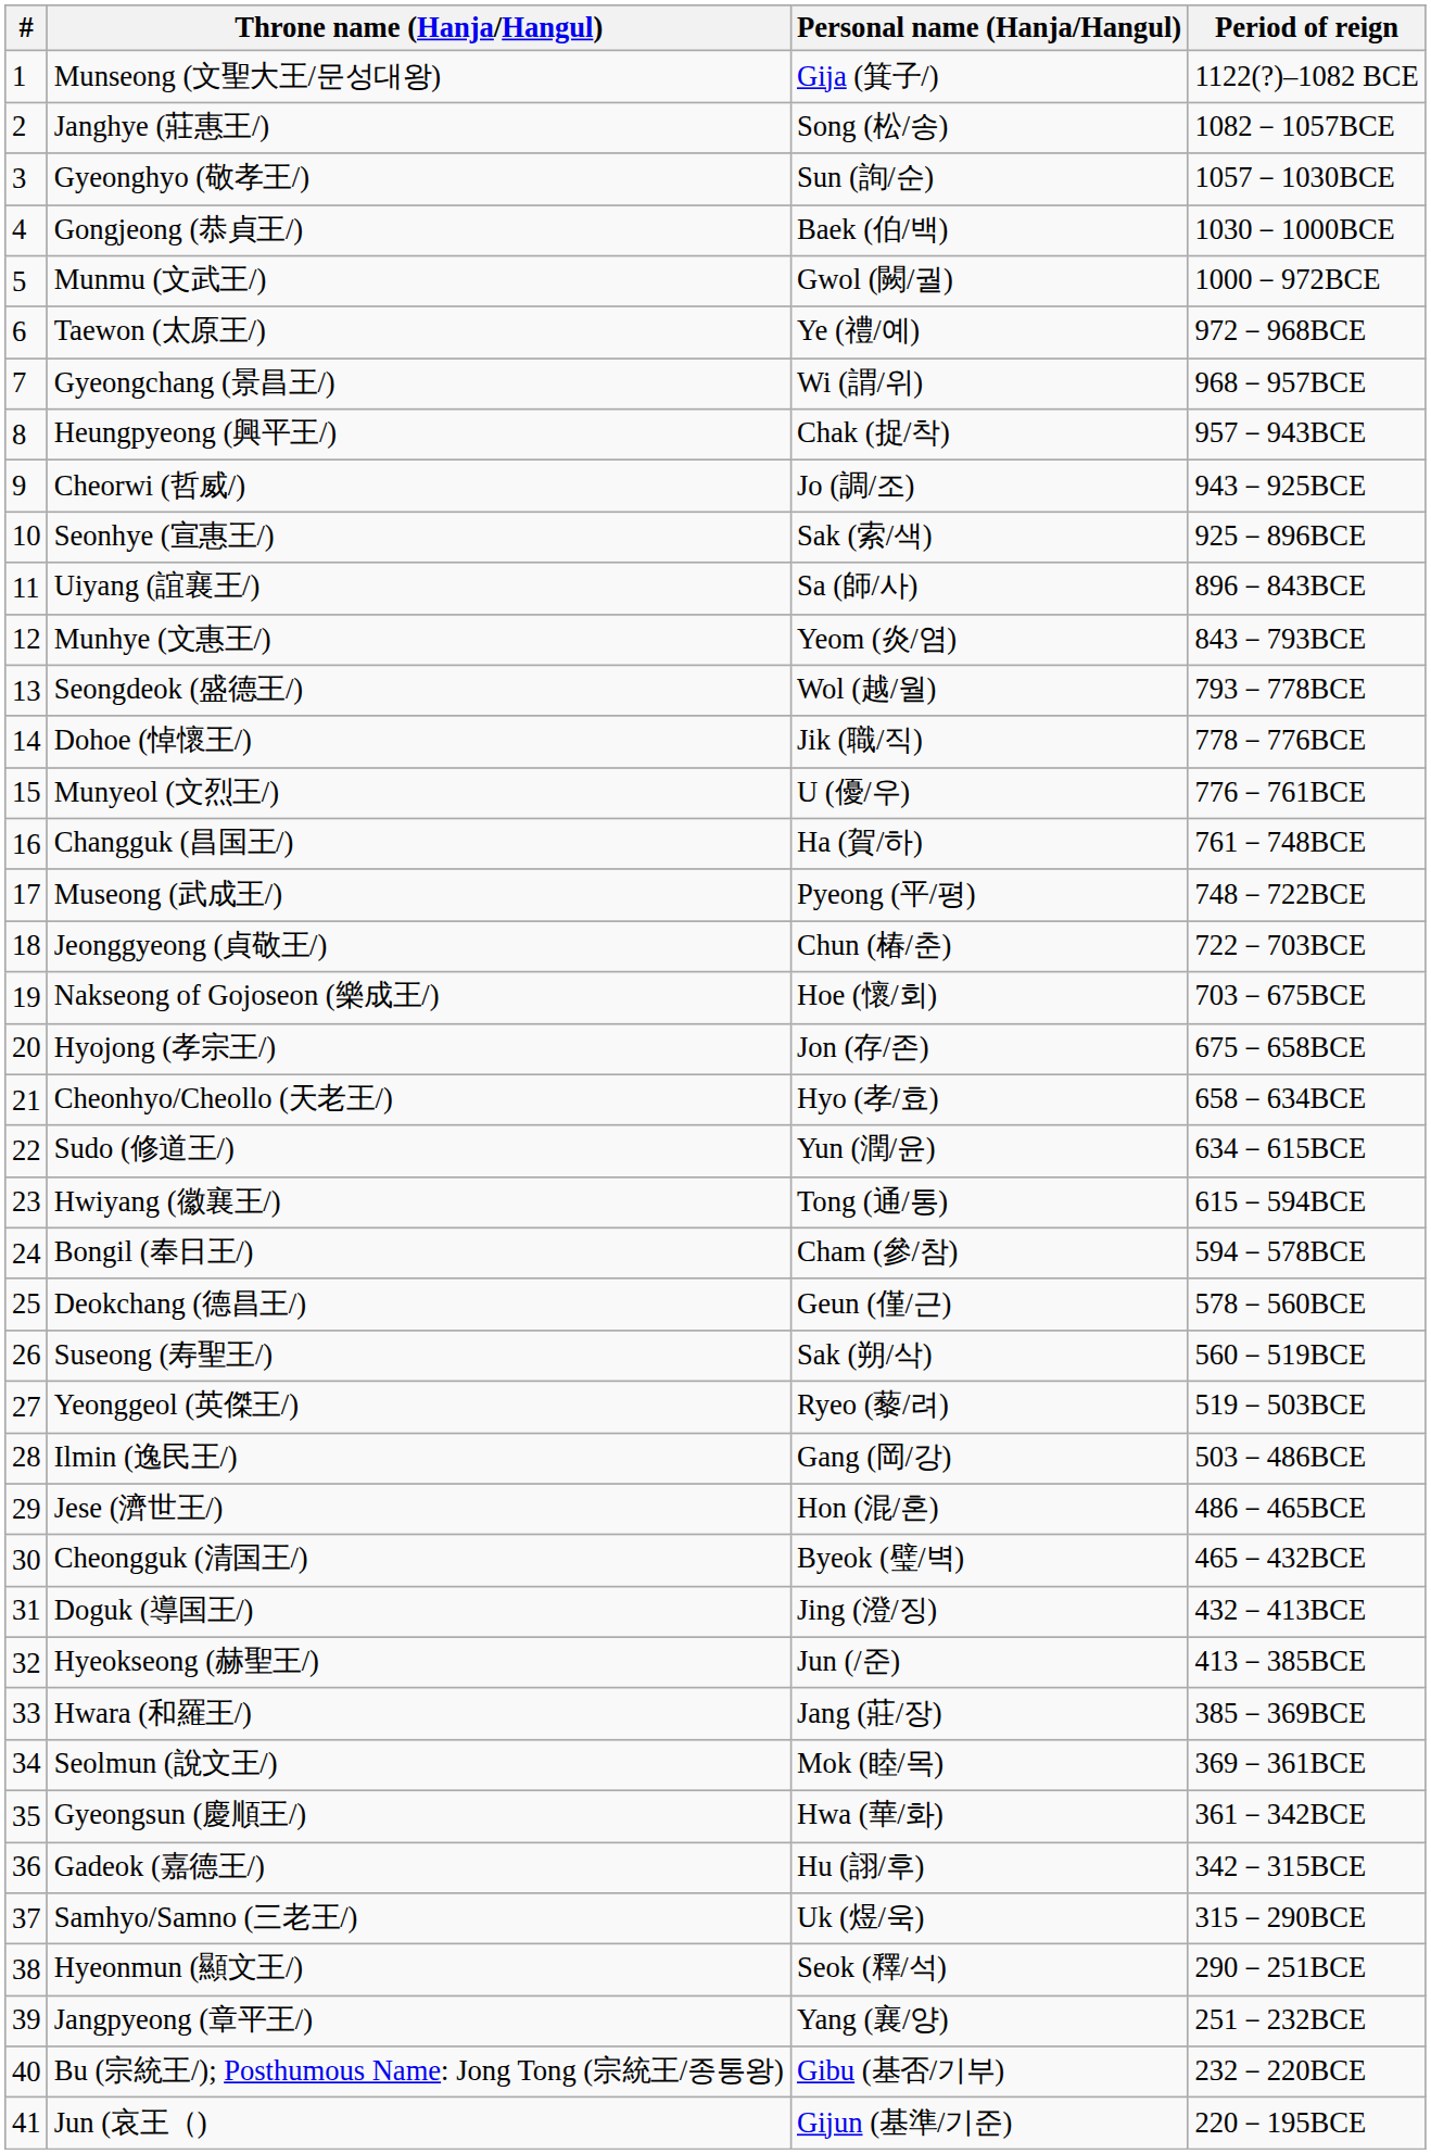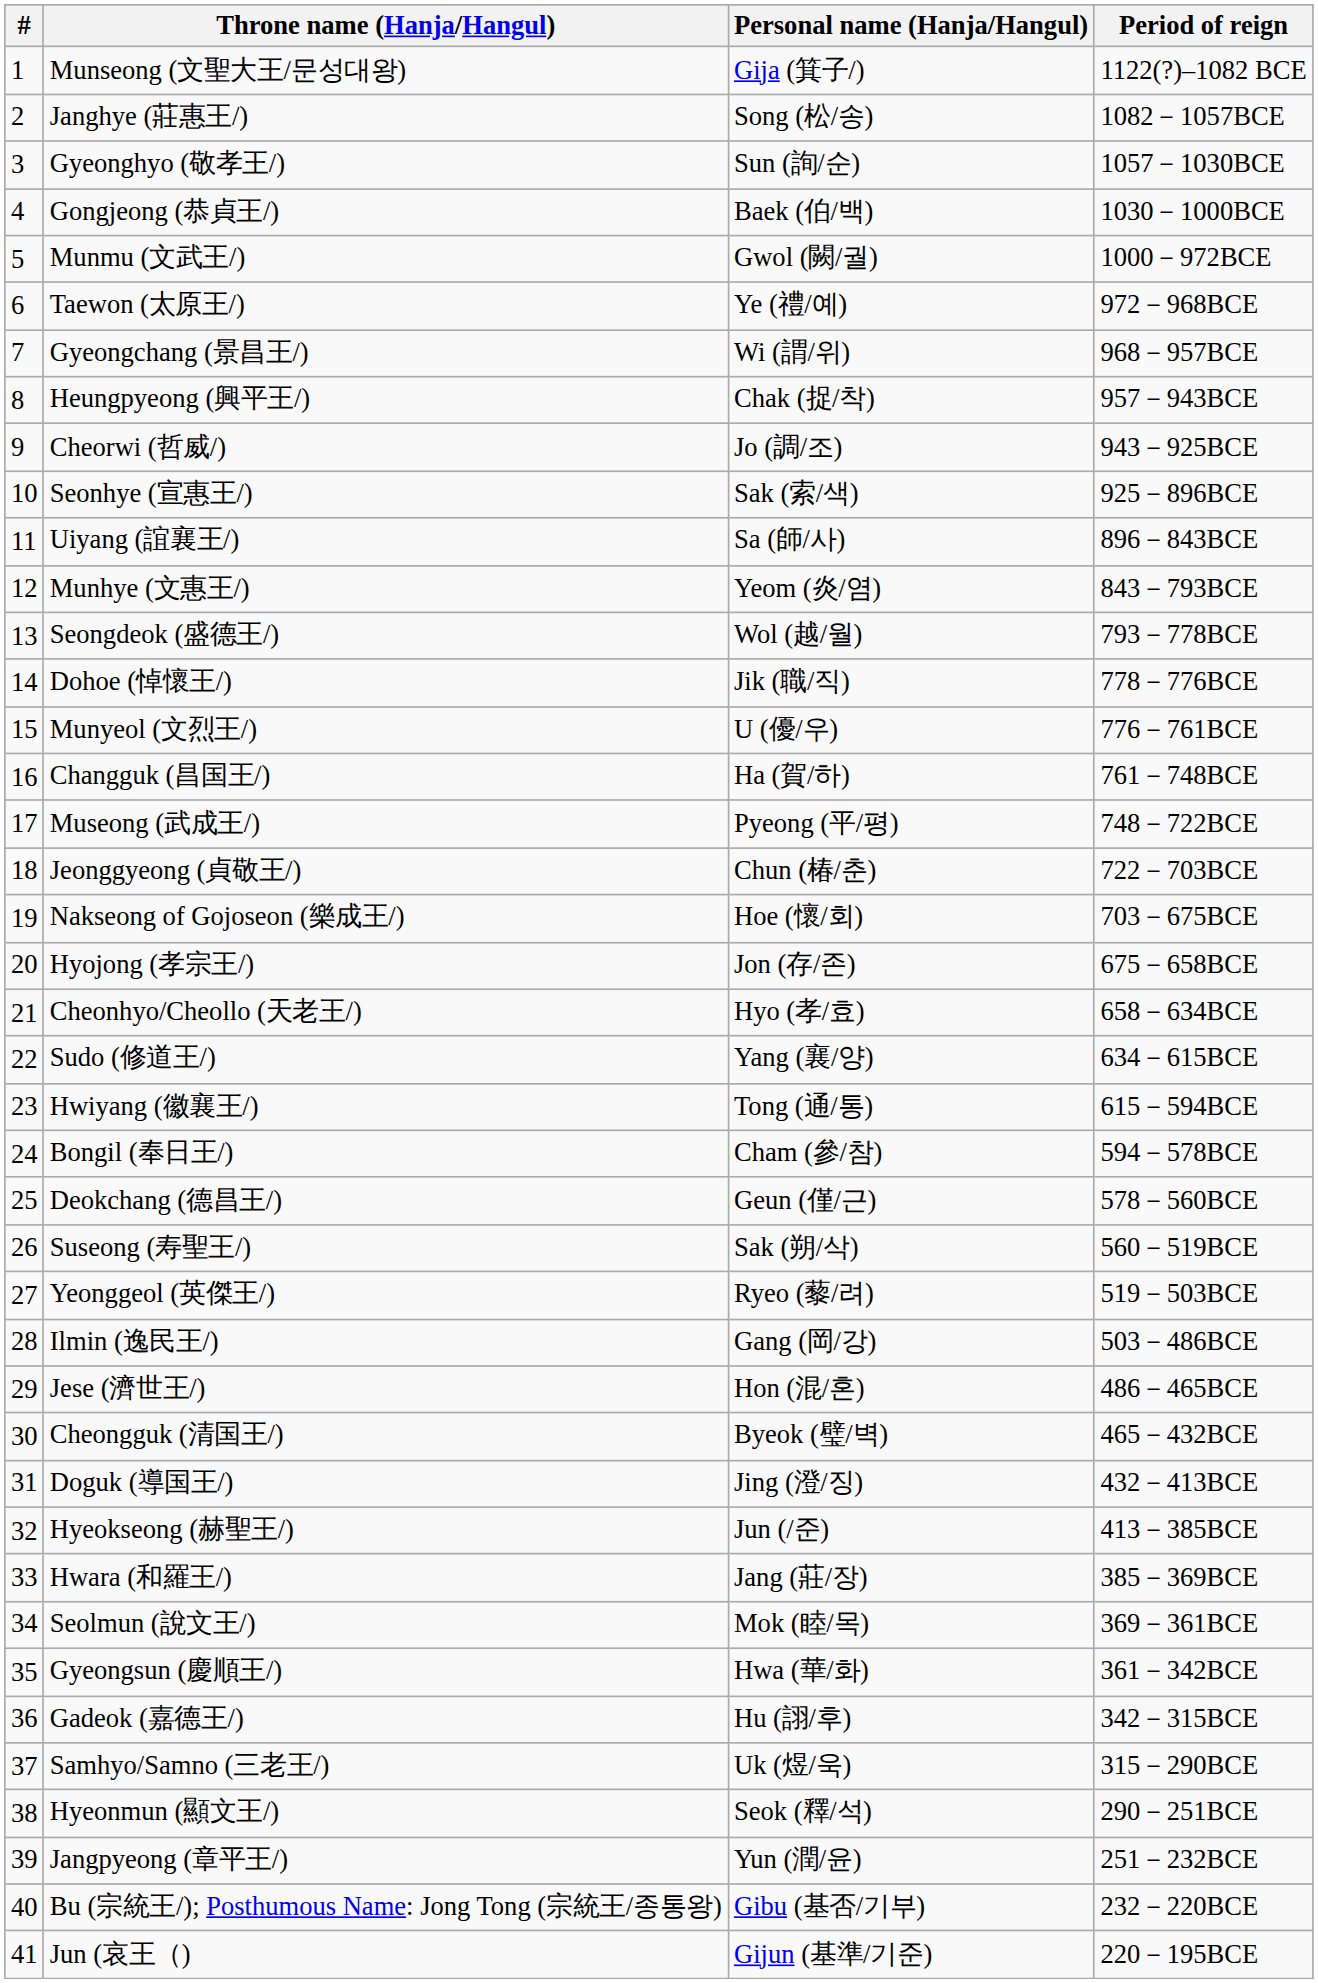 <table class="wikitable" style="text-align: left;" width=%>
 <tr>
 <th>#</th>
 <th>Throne name (<a href='#'>Hanja</a>/<a href='#'>Hangul</a>)</th>
 <th>Personal name (Hanja/Hangul)</th>
 <th>Period of reign</th>
 </tr>
 <tr style="font-size:%;">
 <td>1</td>
 <td>Munseong (文聖大王/문성대왕)</td>
 <td><a href='#'>Gija</a> (箕子/)</td>
 <td>1122(?)–1082 BCE</td>
 </tr>
 <tr style="font-size:%;">
 <td>2</td>
 <td>Janghye (莊惠王/)</td>
 <td>Song (松/송)</td>
 <td>1082－1057BCE</td>
 </tr>
 <tr style="font-size:%;">
 <td>3</td>
 <td>Gyeonghyo (敬孝王/)</td>
 <td>Sun (詢/순)</td>
 <td>1057－1030BCE</td>
 </tr>
 <tr style="font-size:%;">
 <td>4</td>
 <td>Gongjeong (恭貞王/)</td>
 <td>Baek (伯/백)</td>
 <td>1030－1000BCE</td>
 </tr>
 <tr style="font-size:%;">
 <td>5</td>
 <td>Munmu (文武王/)</td>
 <td>Gwol (闕/궐)</td>
 <td>1000－972BCE</td>
 </tr>
 <tr style="font-size:%;">
 <td>6</td>
 <td>Taewon (太原王/)</td>
 <td>Ye (禮/예)</td>
 <td>972－968BCE</td>
 </tr>
 <tr style="font-size:%;">
 <td>7</td>
 <td>Gyeongchang (景昌王/)</td>
 <td>Wi (謂/위)</td>
 <td>968－957BCE</td>
 </tr>
 <tr style="font-size:%;">
 <td>8</td>
 <td>Heungpyeong (興平王/)</td>
 <td>Chak (捉/착)</td>
 <td>957－943BCE</td>
 </tr>
 <tr style="font-size:%;">
 <td>9</td>
 <td>Cheorwi (哲威/)</td>
 <td>Jo (調/조)</td>
 <td>943－925BCE</td>
 </tr>
 <tr style="font-size:%;">
 <td>10</td>
 <td>Seonhye (宣惠王/)</td>
 <td>Sak (索/색)</td>
 <td>925－896BCE</td>
 </tr>
 <tr style="font-size:%;">
 <td>11</td>
 <td>Uiyang (誼襄王/)</td>
 <td>Sa (師/사)</td>
 <td>896－843BCE</td>
 </tr>
 <tr style="font-size:%;">
 <td>12</td>
 <td>Munhye (文惠王/)</td>
 <td>Yeom (炎/염)</td>
 <td>843－793BCE</td>
 </tr>
 <tr style="font-size:%;">
 <td>13</td>
 <td>Seongdeok (盛德王/)</td>
 <td>Wol (越/월)</td>
 <td>793－778BCE</td>
 </tr>
 <tr style="font-size:%;">
 <td>14</td>
 <td>Dohoe (悼懷王/)</td>
 <td>Jik (職/직)</td>
 <td>778－776BCE</td>
 </tr>
 <tr style="font-size:%;">
 <td>15</td>
 <td>Munyeol (文烈王/)</td>
 <td>U (優/우)</td>
 <td>776－761BCE</td>
 </tr>
 <tr style="font-size:%;">
 <td>16</td>
 <td>Changguk (昌国王/)</td>
 <td>Ha (賀/하)</td>
 <td>761－748BCE</td>
 </tr>
 <tr style="font-size:%;">
 <td>17</td>
 <td>Museong (武成王/)</td>
 <td>Pyeong (平/평)</td>
 <td>748－722BCE</td>
 </tr>
 <tr style="font-size:%;">
 <td>18</td>
 <td>Jeonggyeong (貞敬王/)</td>
 <td>Chun (椿/춘)</td>
 <td>722－703BCE</td>
 </tr>
 <tr style="font-size:%;">
 <td>19</td>
 <td>Nakseong of Gojoseon (樂成王/)</td>
 <td>Hoe (懷/회)</td>
 <td>703－675BCE</td>
 </tr>
 <tr style="font-size:%;">
 <td>20</td>
 <td>Hyojong (孝宗王/)</td>
 <td>Jon (存/존)</td>
 <td>675－658BCE</td>
 </tr>
 <tr style="font-size:%;">
 <td>21</td>
 <td>Cheonhyo/Cheollo (天老王/)</td>
 <td>Hyo (孝/효)</td>
 <td>658－634BCE</td>
 </tr>
 <tr style="font-size:%;">
 <td>22</td>
 <td>Sudo (修道王/)</td>
-<td>Yun (潤/윤)</td>
+<td>Yang (襄/양)</td>
 <td>634－615BCE</td>
 </tr>
 <tr style="font-size:%;">
 <td>23</td>
 <td>Hwiyang (徽襄王/)</td>
 <td>Tong (通/통)</td>
 <td>615－594BCE</td>
 </tr>
 <tr style="font-size:%;">
 <td>24</td>
 <td>Bongil (奉日王/)</td>
 <td>Cham (參/참)</td>
 <td>594－578BCE</td>
 </tr>
 <tr style="font-size:%;">
 <td>25</td>
 <td>Deokchang (德昌王/)</td>
 <td>Geun (僅/근)</td>
 <td>578－560BCE</td>
 </tr>
 <tr style="font-size:%;">
 <td>26</td>
 <td>Suseong (寿聖王/)</td>
 <td>Sak (朔/삭)</td>
 <td>560－519BCE</td>
 </tr>
 <tr style="font-size:%;">
 <td>27</td>
 <td>Yeonggeol (英傑王/)</td>
 <td>Ryeo (藜/려)</td>
 <td>519－503BCE</td>
 </tr>
 <tr style="font-size:%;">
 <td>28</td>
 <td>Ilmin (逸民王/)</td>
 <td>Gang (岡/강)</td>
 <td>503－486BCE</td>
 </tr>
 <tr style="font-size:%;">
 <td>29</td>
 <td>Jese (濟世王/)</td>
 <td>Hon (混/혼)</td>
 <td>486－465BCE</td>
 </tr>
 <tr style="font-size:%;">
 <td>30</td>
 <td>Cheongguk (清国王/)</td>
 <td>Byeok (璧/벽)</td>
 <td>465－432BCE</td>
 </tr>
 <tr style="font-size:%;">
 <td>31</td>
 <td>Doguk (導国王/)</td>
 <td>Jing (澄/징)</td>
 <td>432－413BCE</td>
 </tr>
 <tr style="font-size:%;">
 <td>32</td>
 <td>Hyeokseong (赫聖王/)</td>
 <td>Jun (/준)</td>
 <td>413－385BCE</td>
 </tr>
 <tr style="font-size:%;">
 <td>33</td>
 <td>Hwara (和羅王/)</td>
 <td>Jang (莊/장)</td>
 <td>385－369BCE</td>
 </tr>
 <tr style="font-size:%;">
 <td>34</td>
 <td>Seolmun (說文王/)</td>
 <td>Mok (睦/목)</td>
 <td>369－361BCE</td>
 </tr>
 <tr style="font-size:%;">
 <td>35</td>
 <td>Gyeongsun (慶順王/)</td>
 <td>Hwa (華/화)</td>
 <td>361－342BCE</td>
 </tr>
 <tr style="font-size:%;">
 <td>36</td>
 <td>Gadeok (嘉德王/)</td>
 <td>Hu (詡/후)</td>
 <td>342－315BCE</td>
 </tr>
 <tr style="font-size:%;">
 <td>37</td>
 <td>Samhyo/Samno (三老王/)</td>
 <td>Uk (煜/욱)</td>
 <td>315－290BCE</td>
 </tr>
 <tr style="font-size:%;">
 <td>38</td>
 <td>Hyeonmun (顯文王/)</td>
 <td>Seok (釋/석)</td>
 <td>290－251BCE</td>
 </tr>
 <tr style="font-size:%;">
 <td>39</td>
 <td>Jangpyeong (章平王/)</td>
-<td>Yang (襄/양)</td>
+<td>Yun (潤/윤)</td>
 <td>251－232BCE</td>
 </tr>
 <tr style="font-size:%;">
 <td>40</td>
 <td>Bu (宗統王/); <a href='#'>Posthumous Name</a>: Jong Tong (宗統王/종통왕)</td>
 <td><a href='#'>Gibu</a> (基否/기부)</td>
 <td>232－220BCE</td>
 </tr>
 <tr style="font-size:%;">
 <td>41</td>
 <td>Jun (哀王（)</td>
 <td><a href='#'>Gijun</a> (基準/기준)</td>
 <td>220－195BCE</td>
 </tr>
 </table>
